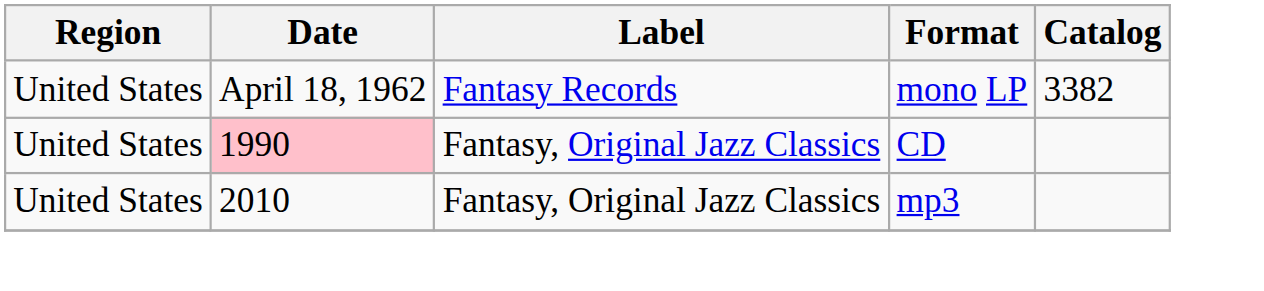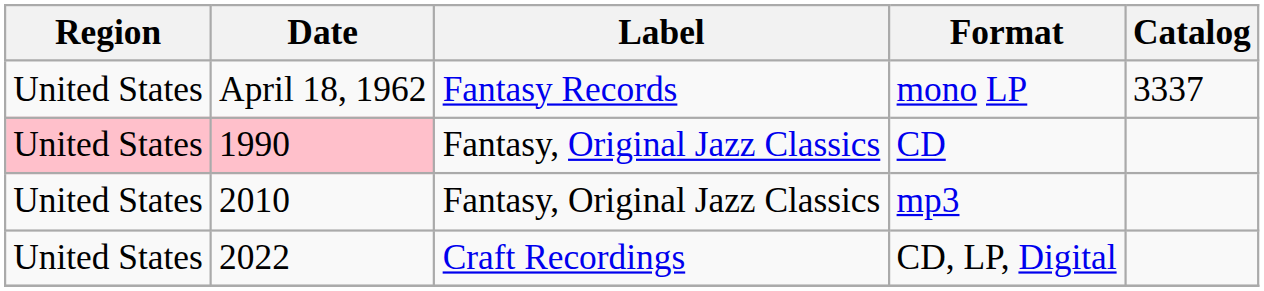 <table class="wikitable">
 <tr>
 <th>Region</th>
 <th>Date</th>
 <th>Label</th>
 <th>Format</th>
 <th>Catalog</th>
 </tr>
 <tr>
 <td>United States</td>
 <td>April 18, 1962</td>
 <td><a href='#'>Fantasy Records</a></td>
 <td><a href='#'>mono</a> <a href='#'>LP</a></td>
-<td>3382</td>
+<td>3337</td>
 </tr>
 <tr>
-<td>United States</td>
+<td style="background: pink;">United States</td>
 <td style="background: pink;">1990</td>
 <td>Fantasy, <a href='#'>Original Jazz Classics</a></td>
 <td><a href='#'>CD</a></td>
 <td></td>
 </tr>
 <tr>
 <td>United States</td>
 <td>2010</td>
 <td>Fantasy, Original Jazz Classics</td>
 <td><a href='#'>mp3</a></td>
 <td></td>
 </tr>
 <tr>
+<td>United States</td>
+<td>2022</td>
+<td><a href='#'>Craft Recordings</a></td>
+<td>CD, LP, <a href='#'>Digital</a></td>
+<td></td>
+</tr>
+<tr>
 </tr>
 </table>
